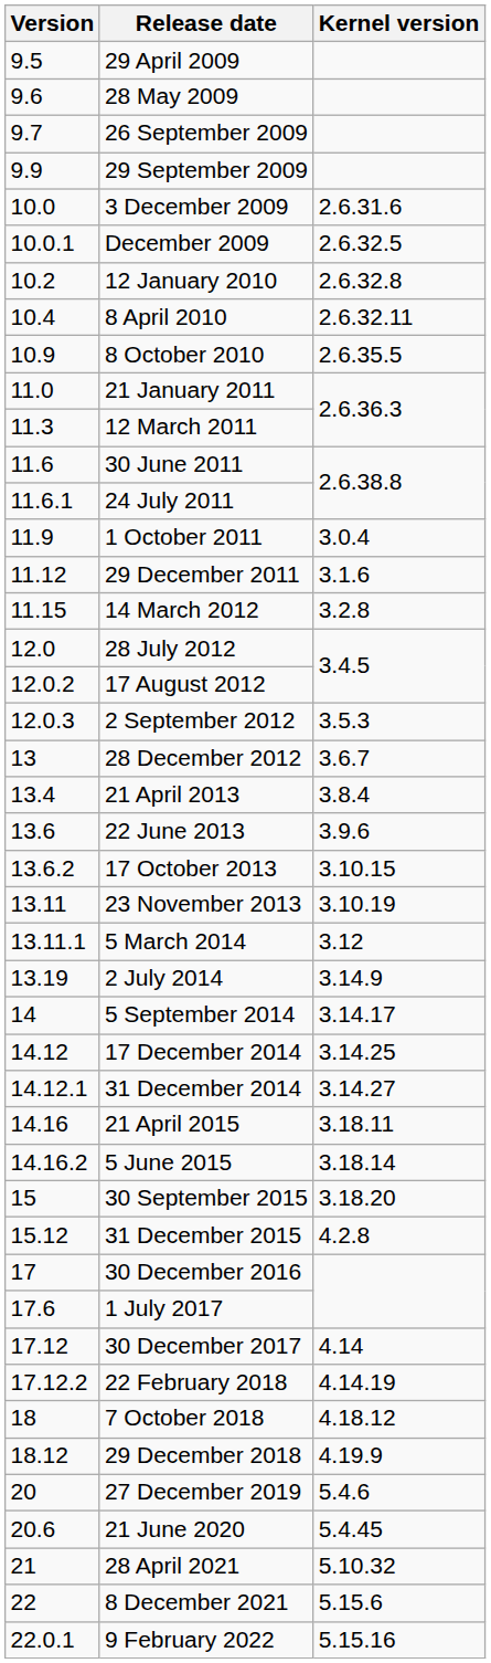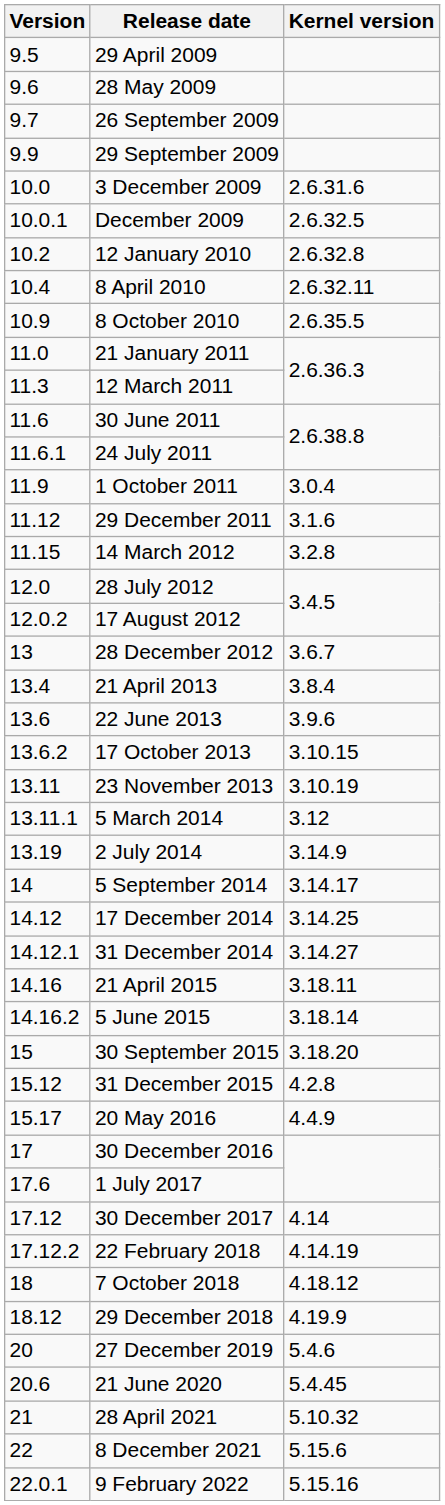 <table class="wikitable">
 <tr>
 <th>Version</th>
 <th>Release date</th>
 <th>Kernel version</th>
 </tr>
 <tr>
 <td>9.5</td>
 <td>29 April 2009</td>
 <td></td>
 </tr>
 <tr>
 <td>9.6</td>
 <td>28 May 2009</td>
 <td></td>
 </tr>
 <tr>
 <td>9.7</td>
 <td>26 September 2009</td>
 <td></td>
 </tr>
 <tr>
 <td>9.9</td>
 <td>29 September 2009</td>
 <td></td>
 </tr>
 <tr>
 <td>10.0</td>
 <td>3 December 2009</td>
 <td>2.6.31.6</td>
 </tr>
 <tr>
 <td>10.0.1</td>
 <td>December 2009</td>
 <td>2.6.32.5</td>
 </tr>
 <tr>
 <td>10.2</td>
 <td>12 January 2010</td>
 <td>2.6.32.8</td>
 </tr>
 <tr>
 <td>10.4</td>
 <td>8 April 2010</td>
 <td>2.6.32.11</td>
 </tr>
 <tr>
 <td>10.9</td>
 <td>8 October 2010</td>
 <td>2.6.35.5</td>
 </tr>
 <tr>
 <td>11.0</td>
 <td>21 January 2011</td>
 <td rowspan="2">2.6.36.3</td>
 </tr>
 <tr>
 <td>11.3</td>
 <td>12 March 2011</td>
 </tr>
 <tr>
 <td>11.6</td>
 <td>30 June 2011</td>
 <td rowspan="2">2.6.38.8</td>
 </tr>
 <tr>
 <td>11.6.1</td>
 <td>24 July 2011</td>
 </tr>
 <tr>
 <td>11.9</td>
 <td>1 October 2011</td>
 <td>3.0.4</td>
 </tr>
 <tr>
 <td>11.12</td>
 <td>29 December 2011</td>
 <td>3.1.6</td>
 </tr>
 <tr>
 <td>11.15</td>
 <td>14 March 2012</td>
 <td>3.2.8</td>
 </tr>
 <tr>
 <td>12.0</td>
 <td>28 July 2012</td>
 <td rowspan="2">3.4.5</td>
 </tr>
 <tr>
 <td>12.0.2</td>
 <td>17 August 2012</td>
 </tr>
 <tr>
-<td>12.0.3</td>
-<td>2 September 2012</td>
-<td>3.5.3</td>
-</tr>
-<tr>
 <td>13</td>
 <td>28 December 2012</td>
 <td>3.6.7</td>
 </tr>
 <tr>
 <td>13.4</td>
 <td>21 April 2013</td>
 <td>3.8.4</td>
 </tr>
 <tr>
 <td>13.6</td>
 <td>22 June 2013</td>
 <td>3.9.6</td>
 </tr>
 <tr>
 <td>13.6.2</td>
 <td>17 October 2013</td>
 <td>3.10.15</td>
 </tr>
 <tr>
 <td>13.11</td>
 <td>23 November 2013</td>
 <td>3.10.19</td>
 </tr>
 <tr>
 <td>13.11.1</td>
 <td>5 March 2014</td>
 <td>3.12</td>
 </tr>
 <tr>
 <td>13.19</td>
 <td>2 July 2014</td>
 <td>3.14.9</td>
 </tr>
 <tr>
 <td>14</td>
 <td>5 September 2014</td>
 <td>3.14.17</td>
 </tr>
 <tr>
 <td>14.12</td>
 <td>17 December 2014</td>
 <td>3.14.25</td>
 </tr>
 <tr>
 <td>14.12.1</td>
 <td>31 December 2014</td>
 <td>3.14.27</td>
 </tr>
 <tr>
 <td>14.16</td>
 <td>21 April 2015</td>
 <td>3.18.11</td>
 </tr>
 <tr>
 <td>14.16.2</td>
 <td>5 June 2015</td>
 <td>3.18.14</td>
 </tr>
 <tr>
 <td>15</td>
 <td>30 September 2015</td>
 <td>3.18.20</td>
 </tr>
 <tr>
 <td>15.12</td>
 <td>31 December 2015</td>
 <td>4.2.8</td>
 </tr>
 <tr>
+<td>15.17</td>
+<td>20 May 2016</td>
+<td>4.4.9</td>
+</tr>
+<tr>
 <td>17</td>
 <td>30 December 2016</td>
 <td rowspan="2"></td>
 </tr>
 <tr>
 <td>17.6</td>
 <td>1 July 2017</td>
 </tr>
 <tr>
 <td>17.12</td>
 <td>30 December 2017</td>
 <td>4.14</td>
 </tr>
 <tr>
 <td>17.12.2</td>
 <td>22 February 2018</td>
 <td>4.14.19</td>
 </tr>
 <tr>
 <td>18</td>
 <td>7 October 2018</td>
 <td>4.18.12</td>
 </tr>
 <tr>
 <td>18.12</td>
 <td>29 December 2018</td>
 <td>4.19.9</td>
 </tr>
 <tr>
 <td>20</td>
 <td>27 December 2019</td>
 <td>5.4.6</td>
 </tr>
 <tr>
 <td>20.6</td>
 <td>21 June 2020</td>
 <td>5.4.45</td>
 </tr>
 <tr>
 <td>21</td>
 <td>28 April 2021</td>
 <td>5.10.32</td>
 </tr>
 <tr>
 <td>22</td>
 <td>8 December 2021</td>
 <td>5.15.6</td>
 </tr>
 <tr>
 <td>22.0.1</td>
 <td>9 February 2022</td>
 <td>5.15.16</td>
 </tr>
 </table>
